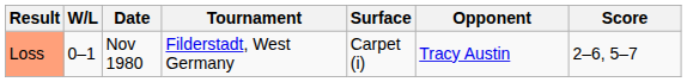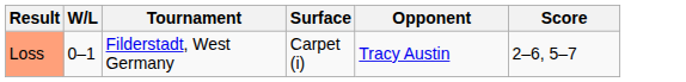 <table class="sortable wikitable">
 <tr>
 <th>Result</th>
 <th style="width:26px" class="unsortable">W/L</th>
-<th style="width:50px">Date</th>
 <th style="width:170px">Tournament</th>
 <th style="width:50px">Surface</th>
 <th style="width:140px">Opponent</th>
 <th style="width:100px" class="unsortable">Score</th>
 </tr>
 <tr>
 <td style="background:#ffa07a;">Loss</td>
 <td>0–1</td>
-<td>Nov 1980</td>
 <td><a href='#'>Filderstadt</a>, West Germany</td>
 <td>Carpet (i)</td>
 <td> <a href='#'>Tracy Austin</a></td>
 <td>2–6, 5–7</td>
 </tr>
 </table>
